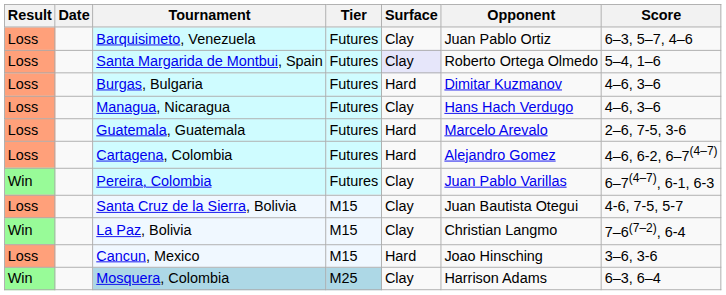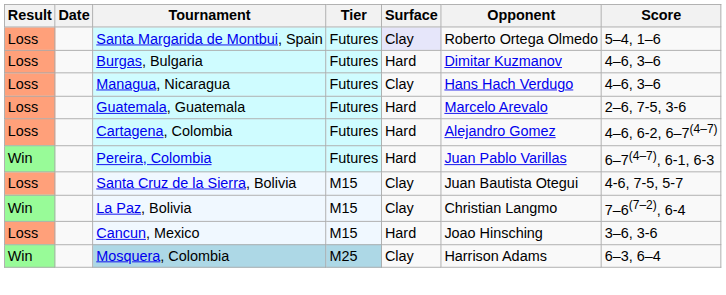 <table class="sortable wikitable">
 <tr>
 <th>Result</th>
 <th>Date</th>
 <th>Tournament</th>
 <th>Tier</th>
 <th>Surface</th>
 <th>Opponent</th>
 <th class="unsortable">Score</th>
-</tr>
-<tr>
-<td style="background:#ffa07a;">Loss</td>
-<td></td>
-<td bgcolor=CFFCFF><a href='#'>Barquisimeto</a>, Venezuela</td>
-<td style="background:#cffcff;">Futures</td>
-<td>Clay</td>
-<td> Juan Pablo Ortiz</td>
-<td>6–3, 5–7, 4–6</td>
 </tr>
 <tr>
 <td style="background:#ffa07a;">Loss</td>
 <td></td>
 <td bgcolor=CFFCFF><a href='#'>Santa Margarida de Montbui</a>, Spain</td>
 <td style="background:#cffcff;">Futures</td>
 <td style="background: lavender;">Clay</td>
 <td> Roberto Ortega Olmedo</td>
 <td>5–4, 1–6</td>
 </tr>
 <tr>
 <td style="background:#ffa07a;">Loss</td>
 <td></td>
 <td bgcolor=CFFCFF><a href='#'>Burgas</a>, Bulgaria</td>
 <td style="background:#cffcff;">Futures</td>
 <td>Hard</td>
 <td> <a href='#'>Dimitar Kuzmanov</a></td>
 <td>4–6, 3–6</td>
 </tr>
 <tr>
 <td style="background:#ffa07a;">Loss</td>
 <td></td>
 <td bgcolor=CFFCFF><a href='#'>Managua</a>, Nicaragua</td>
 <td style="background:#cffcff;">Futures</td>
 <td>Clay</td>
 <td> <a href='#'>Hans Hach Verdugo</a></td>
 <td>4–6, 3–6</td>
 </tr>
 <tr>
 <td style="background:#ffa07a;">Loss</td>
 <td></td>
 <td bgcolor=CFFCFF><a href='#'>Guatemala</a>, Guatemala</td>
 <td style="background:#cffcff;">Futures</td>
 <td>Hard</td>
 <td> <a href='#'>Marcelo Arevalo</a></td>
 <td>2–6, 7-5, 3-6</td>
 </tr>
 <tr>
 <td style="background:#ffa07a;">Loss</td>
 <td></td>
 <td bgcolor=CFFCFF><a href='#'>Cartagena</a>, Colombia</td>
 <td style="background:#cffcff;">Futures</td>
 <td>Hard</td>
 <td> <a href='#'>Alejandro Gomez</a></td>
 <td>4–6, 6-2, 6–7<sup>(4–7)</sup></td>
 </tr>
 <tr>
 <td bgcolor=98fb98>Win</td>
 <td></td>
 <td bgcolor=CFFCFF><a href='#'>Pereira, Colombia</a></td>
 <td style="background:#cffcff;">Futures</td>
-<td>Clay</td>
+<td>Hard</td>
 <td> <a href='#'>Juan Pablo Varillas</a></td>
 <td>6–7<sup>(4–7)</sup>, 6-1, 6-3</td>
 </tr>
 <tr>
 <td style="background:#ffa07a;">Loss</td>
 <td></td>
 <td style="background:#f0f8ff;"><a href='#'>Santa Cruz de la Sierra</a>, Bolivia</td>
 <td style="background:#f0f8ff;">M15</td>
 <td>Clay</td>
 <td> Juan Bautista Otegui</td>
 <td>4-6, 7-5, 5-7</td>
 </tr>
 <tr>
 <td bgcolor=98fb98>Win</td>
 <td></td>
 <td style="background:#f0f8ff;"><a href='#'>La Paz</a>, Bolivia</td>
 <td style="background:#f0f8ff;">M15</td>
 <td>Clay</td>
 <td> Christian Langmo</td>
 <td>7–6<sup>(7–2)</sup>, 6-4</td>
 </tr>
 <tr>
 <td style="background:#ffa07a;">Loss</td>
 <td></td>
 <td style="background:#f0f8ff;"><a href='#'>Cancun</a>, Mexico</td>
 <td style="background:#f0f8ff;">M15</td>
 <td>Hard</td>
 <td> Joao Hinsching</td>
 <td>3–6, 3-6</td>
 </tr>
 <tr>
 <td bgcolor=98fb98>Win</td>
 <td></td>
 <td style="background:lightblue;"><a href='#'>Mosquera</a>, Colombia</td>
 <td style="background:lightblue;">M25</td>
 <td>Clay</td>
 <td> Harrison Adams</td>
 <td>6–3, 6–4</td>
 </tr>
 </table>
